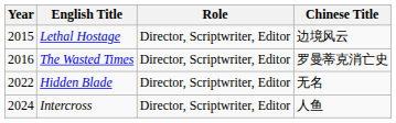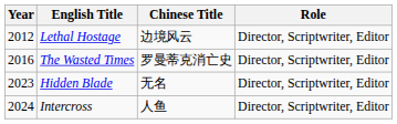 <table class="wikitable sortable">
 <tr>
 <th>Year</th>
 <th>English Title</th>
+<th>Chinese Title</th>
 <th>Role</th>
-<th>Chinese Title</th>
 </tr>
 <tr>
-<td>2015</td>
+<td>2012</td>
 <td><em><a href='#'>Lethal Hostage</a></em></td>
+<td>边境风云</td>
 <td>Director, Scriptwriter, Editor</td>
-<td>边境风云</td>
 </tr>
 <tr>
 <td>2016</td>
 <td><em><a href='#'>The Wasted Times</a></em></td>
+<td>罗曼蒂克消亡史</td>
 <td>Director, Scriptwriter, Editor</td>
-<td>罗曼蒂克消亡史</td>
 </tr>
 <tr>
-<td>2022</td>
+<td>2023</td>
 <td><em><a href='#'>Hidden Blade</a></em></td>
+<td>无名</td>
 <td>Director, Scriptwriter, Editor</td>
-<td>无名</td>
 </tr>
 <tr>
 <td>2024</td>
 <td><em>Intercross</em></td>
+<td>人鱼</td>
 <td>Director, Scriptwriter, Editor</td>
-<td>人鱼</td>
 </tr>
 </table>
